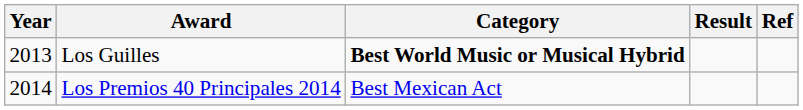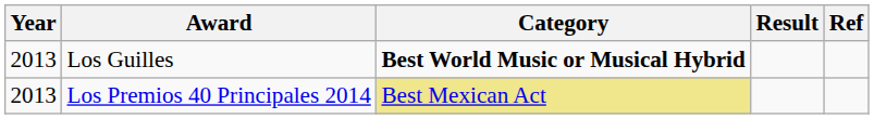 <table class="wikitable" style="font-size:100%;">
 <tr>
 <th>Year</th>
 <th>Award</th>
 <th>Category</th>
 <th>Result</th>
 <th>Ref</th>
 </tr>
 <tr>
 <td>2013</td>
 <td>Los Guilles</td>
 <td><strong>Best World Music or Musical Hybrid</strong></td>
 <td></td>
 <td></td>
 </tr>
 <tr>
-<td>2014</td>
+<td>2013</td>
 <td><a href='#'>Los Premios 40 Principales 2014</a></td>
-<td><a href='#'>Best Mexican Act</a></td>
+<td style="background: khaki;"><a href='#'>Best Mexican Act</a></td>
 <td></td>
 <td></td>
 </tr>
 </table>
